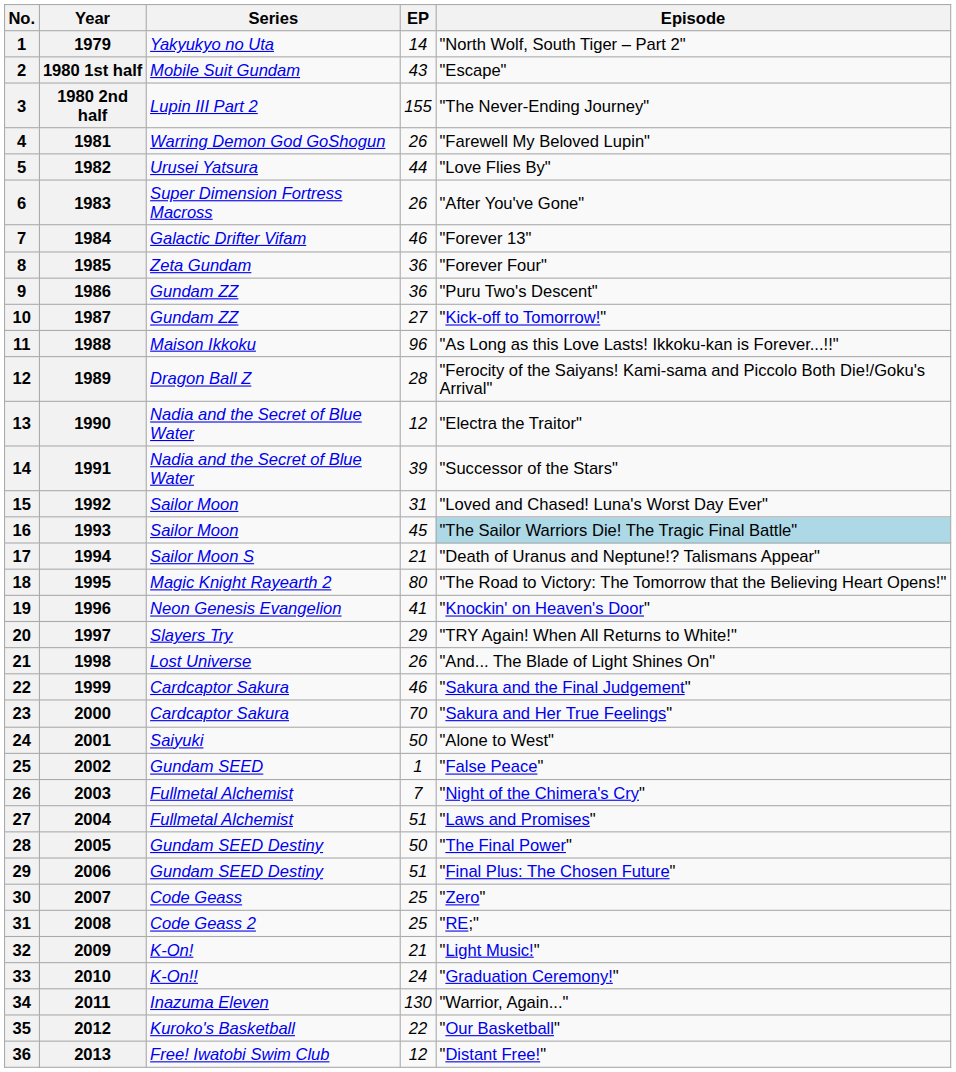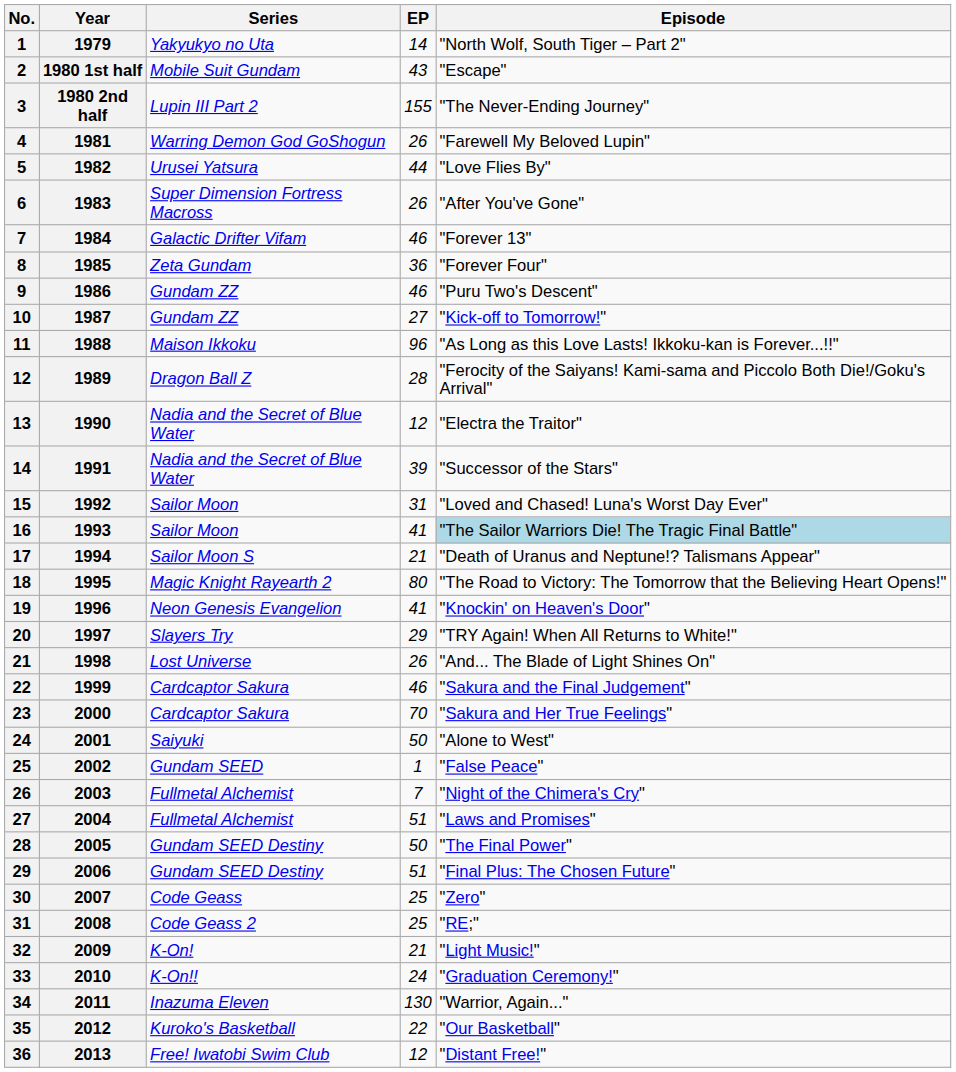 <table class="wikitable" style="font-size: 95%;">
 <tr>
 <th>No.</th>
 <th>Year</th>
 <th>Series</th>
 <th>EP</th>
 <th>Episode</th>
 </tr>
 <tr>
 <th>1</th>
 <th>1979</th>
 <td><em><a href='#'>Yakyukyo no Uta</a></em></td>
 <td style="text-align:center;"><em>14</em></td>
 <td>"North Wolf, South Tiger – Part 2"</td>
 </tr>
 <tr>
 <th>2</th>
 <th>1980 1st half</th>
 <td><em><a href='#'>Mobile Suit Gundam</a></em></td>
 <td style="text-align:center;"><em>43</em></td>
 <td>"Escape"</td>
 </tr>
 <tr>
 <th>3</th>
 <th>1980 2nd half</th>
 <td><em><a href='#'>Lupin III Part 2</a></em></td>
 <td style="text-align:center;"><em>155</em></td>
 <td>"The Never-Ending Journey"</td>
 </tr>
 <tr>
 <th>4</th>
 <th>1981</th>
 <td><em><a href='#'>Warring Demon God GoShogun</a></em></td>
 <td style="text-align:center;"><em>26</em></td>
 <td>"Farewell My Beloved Lupin"</td>
 </tr>
 <tr>
 <th>5</th>
 <th>1982</th>
 <td><em><a href='#'>Urusei Yatsura</a></em></td>
 <td style="text-align:center;"><em>44</em></td>
 <td>"Love Flies By"</td>
 </tr>
 <tr>
 <th>6</th>
 <th>1983</th>
 <td><em><a href='#'>Super Dimension Fortress Macross</a></em></td>
 <td style="text-align:center;"><em>26</em></td>
 <td>"After You've Gone"</td>
 </tr>
 <tr>
 <th>7</th>
 <th>1984</th>
 <td><em><a href='#'>Galactic Drifter Vifam</a></em></td>
 <td style="text-align:center;"><em>46</em></td>
 <td>"Forever 13"</td>
 </tr>
 <tr>
 <th>8</th>
 <th>1985</th>
 <td><em><a href='#'>Zeta Gundam</a></em></td>
 <td style="text-align:center;"><em>36</em></td>
 <td>"Forever Four"</td>
 </tr>
 <tr>
 <th>9</th>
 <th>1986</th>
 <td><em><a href='#'>Gundam ZZ</a></em></td>
-<td style="text-align:center;"><em>36</em></td>
+<td style="text-align:center;"><em>46</em></td>
 <td>"Puru Two's Descent"</td>
 </tr>
 <tr>
 <th>10</th>
 <th>1987</th>
 <td><em><a href='#'>Gundam ZZ</a></em></td>
 <td style="text-align:center;"><em>27</em></td>
 <td>"<a href='#'>Kick-off to Tomorrow!</a>"</td>
 </tr>
 <tr>
 <th>11</th>
 <th>1988</th>
 <td><em><a href='#'>Maison Ikkoku</a></em></td>
 <td style="text-align:center;"><em>96</em></td>
 <td>"As Long as this Love Lasts! Ikkoku-kan is Forever...!!"</td>
 </tr>
 <tr>
 <th>12</th>
 <th>1989</th>
 <td><em><a href='#'>Dragon Ball Z</a></em></td>
 <td style="text-align:center;"><em>28</em></td>
 <td>"Ferocity of the Saiyans! Kami-sama and Piccolo Both Die!/Goku's Arrival"</td>
 </tr>
 <tr>
 <th>13</th>
 <th>1990</th>
 <td><em><a href='#'>Nadia and the Secret of Blue Water</a></em></td>
 <td style="text-align:center;"><em>12</em></td>
 <td>"Electra the Traitor"</td>
 </tr>
 <tr>
 <th>14</th>
 <th>1991</th>
 <td><em><a href='#'>Nadia and the Secret of Blue Water</a></em></td>
 <td style="text-align:center;"><em>39</em></td>
 <td>"Successor of the Stars"</td>
 </tr>
 <tr>
 <th>15</th>
 <th>1992</th>
 <td><em><a href='#'>Sailor Moon</a></em></td>
 <td style="text-align:center;"><em>31</em></td>
 <td>"Loved and Chased! Luna's Worst Day Ever"</td>
 </tr>
 <tr>
 <th>16</th>
 <th>1993</th>
 <td><em><a href='#'>Sailor Moon</a></em></td>
-<td style="text-align:center;"><em>45</em></td>
+<td style="text-align:center;"><em>41</em></td>
 <td style="background: lightblue;">"The Sailor Warriors Die! The Tragic Final Battle"</td>
 </tr>
 <tr>
 <th>17</th>
 <th>1994</th>
 <td><em><a href='#'>Sailor Moon S</a></em></td>
 <td style="text-align:center;"><em>21</em></td>
 <td>"Death of Uranus and Neptune!? Talismans Appear"</td>
 </tr>
 <tr>
 <th>18</th>
 <th>1995</th>
 <td><em><a href='#'>Magic Knight Rayearth 2</a></em></td>
 <td style="text-align:center;"><em>80</em></td>
 <td>"The Road to Victory: The Tomorrow that the Believing Heart Opens!"</td>
 </tr>
 <tr>
 <th>19</th>
 <th>1996</th>
 <td><em><a href='#'>Neon Genesis Evangelion</a></em></td>
 <td style="text-align:center;"><em>41</em></td>
 <td>"<a href='#'>Knockin' on Heaven's Door</a>"</td>
 </tr>
 <tr>
 <th>20</th>
 <th>1997</th>
 <td><em><a href='#'>Slayers Try</a></em></td>
 <td style="text-align:center;"><em>29</em></td>
 <td>"TRY Again! When All Returns to White!"</td>
 </tr>
 <tr>
 <th>21</th>
 <th>1998</th>
 <td><em><a href='#'>Lost Universe</a></em></td>
 <td style="text-align:center;"><em>26</em></td>
 <td>"And... The Blade of Light Shines On"</td>
 </tr>
 <tr>
 <th>22</th>
 <th>1999</th>
 <td><em><a href='#'>Cardcaptor Sakura</a></em></td>
 <td style="text-align:center;"><em>46</em></td>
 <td>"<a href='#'>Sakura and the Final Judgement</a>"</td>
 </tr>
 <tr>
 <th>23</th>
 <th>2000</th>
 <td><em><a href='#'>Cardcaptor Sakura</a></em></td>
 <td style="text-align:center;"><em>70</em></td>
 <td>"<a href='#'>Sakura and Her True Feelings</a>"</td>
 </tr>
 <tr>
 <th>24</th>
 <th>2001</th>
 <td><em><a href='#'>Saiyuki</a></em></td>
 <td style="text-align:center;"><em>50</em></td>
 <td>"Alone to West"</td>
 </tr>
 <tr>
 <th>25</th>
 <th>2002</th>
 <td><em><a href='#'>Gundam SEED</a></em></td>
 <td style="text-align:center;"><em>1</em></td>
 <td>"<a href='#'>False Peace</a>"</td>
 </tr>
 <tr>
 <th>26</th>
 <th>2003</th>
 <td><em><a href='#'>Fullmetal Alchemist</a></em></td>
 <td style="text-align:center;"><em>7</em></td>
 <td>"<a href='#'>Night of the Chimera's Cry</a>"</td>
 </tr>
 <tr>
 <th>27</th>
 <th>2004</th>
 <td><em><a href='#'>Fullmetal Alchemist</a></em></td>
 <td style="text-align:center;"><em>51</em></td>
 <td>"<a href='#'>Laws and Promises</a>"</td>
 </tr>
 <tr>
 <th>28</th>
 <th>2005</th>
 <td><em><a href='#'>Gundam SEED Destiny</a></em></td>
 <td style="text-align:center;"><em>50</em></td>
 <td>"<a href='#'>The Final Power</a>"</td>
 </tr>
 <tr>
 <th>29</th>
 <th>2006</th>
 <td><em><a href='#'>Gundam SEED Destiny</a></em></td>
 <td style="text-align:center;"><em>51</em></td>
 <td>"<a href='#'>Final Plus: The Chosen Future</a>"</td>
 </tr>
 <tr>
 <th>30</th>
 <th>2007</th>
 <td><em><a href='#'>Code Geass</a></em></td>
 <td style="text-align:center;"><em>25</em></td>
 <td>"<a href='#'>Zero</a>"</td>
 </tr>
 <tr>
 <th>31</th>
 <th>2008</th>
 <td><em><a href='#'>Code Geass 2</a></em></td>
 <td style="text-align:center;"><em>25</em></td>
 <td>"<a href='#'>RE</a>;"</td>
 </tr>
 <tr>
 <th>32</th>
 <th>2009</th>
 <td><em><a href='#'>K-On!</a></em></td>
 <td style="text-align:center;"><em>21</em></td>
 <td>"<a href='#'>Light Music!</a>"</td>
 </tr>
 <tr>
 <th>33</th>
 <th>2010</th>
 <td><em><a href='#'>K-On!!</a></em></td>
 <td style="text-align:center;"><em>24</em></td>
 <td>"<a href='#'>Graduation Ceremony!</a>"</td>
 </tr>
 <tr>
 <th>34</th>
 <th>2011</th>
 <td><em><a href='#'>Inazuma Eleven</a></em></td>
 <td style="text-align:center;"><em>130</em></td>
 <td>"Warrior, Again..."</td>
 </tr>
 <tr>
 <th>35</th>
 <th>2012</th>
 <td><em><a href='#'>Kuroko's Basketball</a></em></td>
 <td style="text-align:center;"><em>22</em></td>
 <td>"<a href='#'>Our Basketball</a>"</td>
 </tr>
 <tr>
 <th>36</th>
 <th>2013</th>
 <td><em><a href='#'>Free! Iwatobi Swim Club</a></em></td>
 <td style="text-align:center;"><em>12</em></td>
 <td>"<a href='#'>Distant Free!</a>"</td>
 </tr>
 </table>
